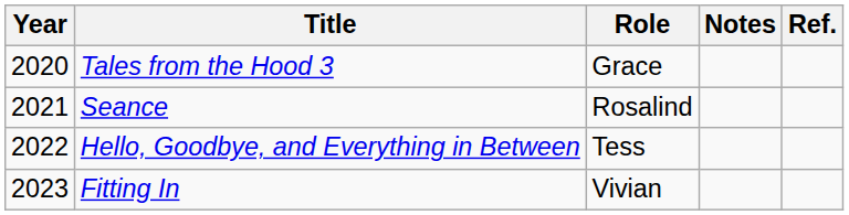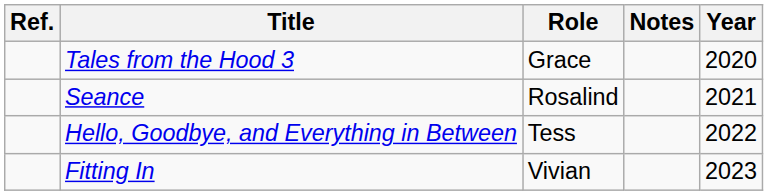 <table class="wikitable">
 <tr>
-<th>Year</th>
+<th>Ref.</th>
 <th>Title</th>
 <th>Role</th>
 <th>Notes</th>
-<th>Ref.</th>
+<th>Year</th>
 </tr>
 <tr>
-<td>2020</td>
+<td></td>
 <td><em><a href='#'>Tales from the Hood 3</a></em></td>
 <td>Grace</td>
 <td></td>
-<td></td>
+<td>2020</td>
 </tr>
 <tr>
-<td>2021</td>
+<td></td>
 <td><em><a href='#'>Seance</a></em></td>
 <td>Rosalind</td>
 <td></td>
-<td></td>
+<td>2021</td>
 </tr>
 <tr>
-<td>2022</td>
+<td></td>
 <td><em><a href='#'>Hello, Goodbye, and Everything in Between</a></em></td>
 <td>Tess</td>
 <td></td>
-<td></td>
+<td>2022</td>
 </tr>
 <tr>
-<td>2023</td>
+<td></td>
 <td><em><a href='#'>Fitting In</a></em></td>
 <td>Vivian</td>
 <td></td>
-<td></td>
+<td>2023</td>
 </tr>
 </table>
